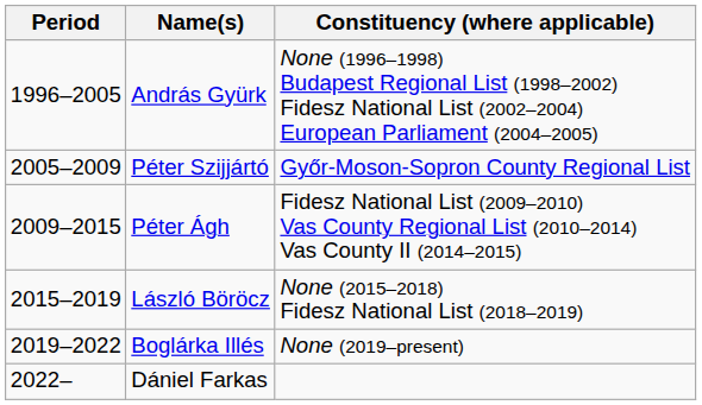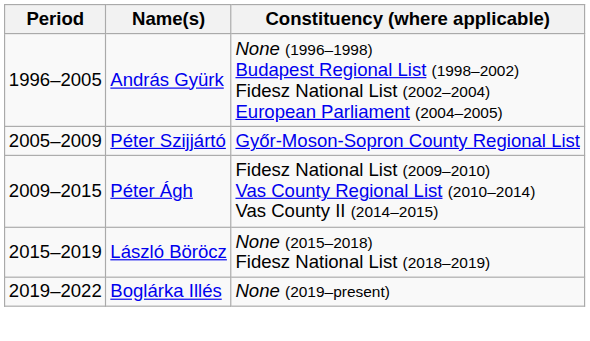 <table class="wikitable sortable">
 <tr>
 <th>Period</th>
 <th>Name(s)</th>
 <th>Constituency (where applicable)</th>
 </tr>
 <tr>
 <td>1996–2005</td>
 <td><a href='#'>András Gyürk</a></td>
 <td><em>None</em> <small>(1996–1998)</small><br><a href='#'>Budapest Regional List</a> <small>(1998–2002)</small><br>Fidesz National List <small>(2002–2004)</small><br><a href='#'>European Parliament</a> <small>(2004–2005)</small></td>
 </tr>
 <tr>
 <td>2005–2009</td>
 <td><a href='#'>Péter Szijjártó</a></td>
 <td><a href='#'>Győr-Moson-Sopron County Regional List</a></td>
 </tr>
 <tr>
 <td>2009–2015</td>
 <td><a href='#'>Péter Ágh</a></td>
 <td>Fidesz National List <small>(2009–2010)</small><br><a href='#'>Vas County Regional List</a> <small>(2010–2014)</small><br>Vas County II <small>(2014–2015)</small></td>
 </tr>
 <tr>
 <td>2015–2019</td>
 <td><a href='#'>László Böröcz</a></td>
 <td><em>None</em> <small>(2015–2018)</small><br>Fidesz National List <small>(2018–2019)</small></td>
 </tr>
 <tr>
 <td>2019–2022</td>
 <td><a href='#'>Boglárka Illés</a></td>
 <td><em>None</em> <small>(2019–present)</small></td>
 </tr>
-<tr>
-<td>2022–</td>
-<td>Dániel Farkas</td>
-<td></td>
-</tr>
 </table>
